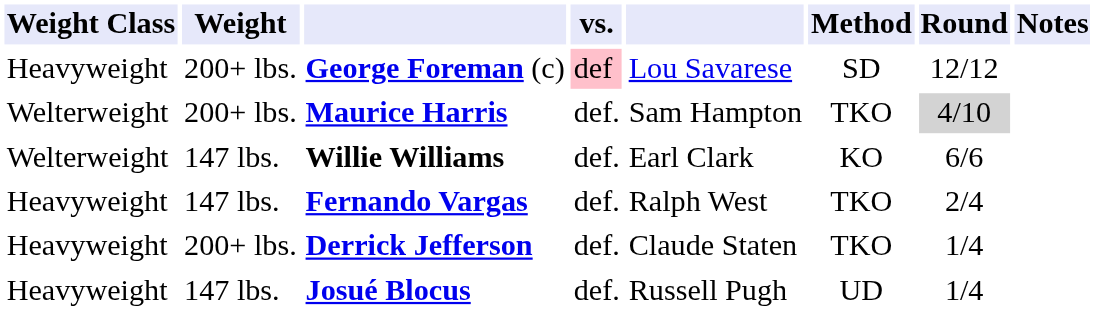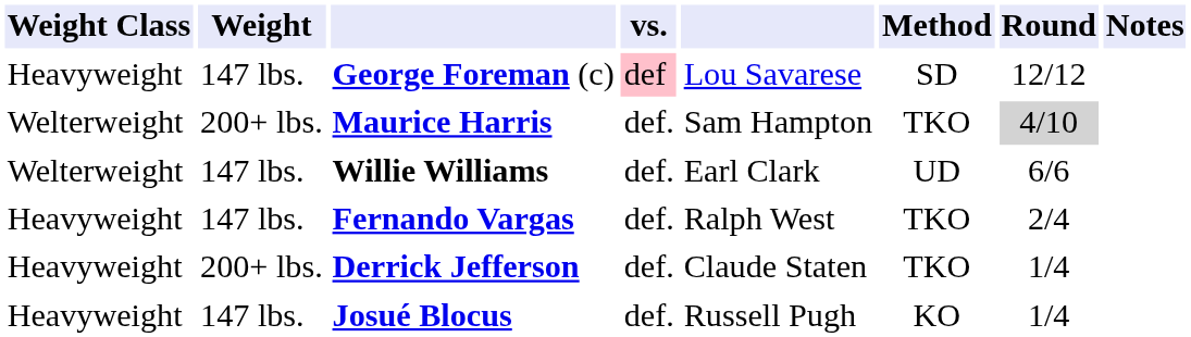 <table class="toccolours" style="font-size: 85%;">
 <tr>
 <th style="background:#e6e8fa; color:#000; text-align:center;">Weight Class</th>
 <th style="background:#e6e8fa; color:#000; text-align:center;">Weight</th>
 <th style="background:#e6e8fa; color:#000; text-align:center;"></th>
 <th style="background:#e6e8fa; color:#000; text-align:center;">vs.</th>
 <th style="background:#e6e8fa; color:#000; text-align:center;"></th>
 <th style="background:#e6e8fa; color:#000; text-align:center;">Method</th>
 <th style="background:#e6e8fa; color:#000; text-align:center;">Round</th>
 <th style="background:#e6e8fa; color:#000; text-align:center;">Notes</th>
 </tr>
 <tr>
 <td>Heavyweight</td>
-<td>200+ lbs.</td>
+<td>147 lbs.</td>
 <td><strong><a href='#'>George Foreman</a></strong> (c)</td>
 <td style="background: pink;">def</td>
 <td><a href='#'>Lou Savarese</a></td>
 <td align=center>SD</td>
 <td align=center>12/12</td>
 <td></td>
 </tr>
 <tr>
 <td>Welterweight</td>
 <td>200+ lbs.</td>
 <td><strong><a href='#'>Maurice Harris</a></strong></td>
 <td>def.</td>
 <td>Sam Hampton</td>
 <td align=center>TKO</td>
 <td align=center style="background: lightgrey;">4/10</td>
 </tr>
 <tr>
 <td>Welterweight</td>
 <td>147 lbs.</td>
 <td><strong>Willie Williams</strong></td>
 <td>def.</td>
 <td>Earl Clark</td>
-<td align=center>KO</td>
+<td align=center>UD</td>
 <td align=center>6/6</td>
 </tr>
 <tr>
 <td>Heavyweight</td>
 <td>147 lbs.</td>
 <td><strong><a href='#'>Fernando Vargas</a></strong></td>
 <td>def.</td>
 <td>Ralph West</td>
 <td align=center>TKO</td>
 <td align=center>2/4</td>
 </tr>
 <tr>
 <td>Heavyweight</td>
 <td>200+ lbs.</td>
 <td><strong><a href='#'>Derrick Jefferson</a></strong></td>
 <td>def.</td>
 <td>Claude Staten</td>
 <td align=center>TKO</td>
 <td align=center>1/4</td>
 </tr>
 <tr>
 <td>Heavyweight</td>
 <td>147 lbs.</td>
 <td><strong><a href='#'>Josué Blocus</a></strong></td>
 <td>def.</td>
 <td>Russell Pugh</td>
-<td align=center>UD</td>
+<td align=center>KO</td>
 <td align=center>1/4</td>
 </tr>
 </table>
